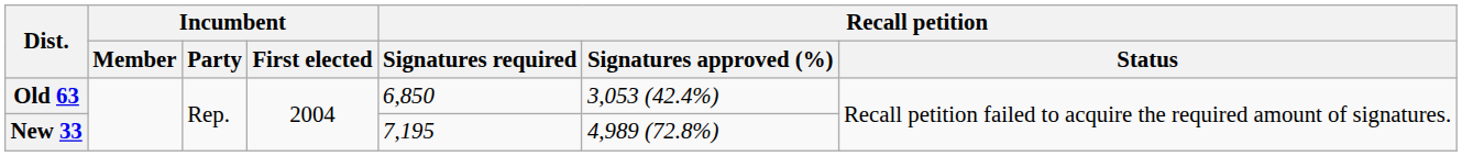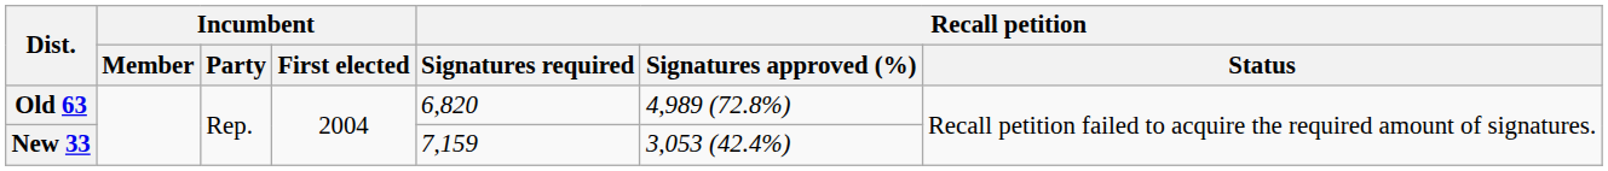 <table class="wikitable sortable">
 <tr>
 <th rowspan="2">Dist.</th>
 <th colspan="3">Incumbent</th>
 <th colspan="3">Recall petition</th>
 </tr>
 <tr>
 <th>Member</th>
 <th>Party</th>
 <th>First elected</th>
 <th>Signatures required</th>
 <th>Signatures approved (%)</th>
 <th>Status</th>
 </tr>
 <tr>
 <th>Old <a href='#'>63</a></th>
 <td rowspan="2"></td>
 <td rowspan="2" >Rep.</td>
 <td rowspan="2" align="center">2004</td>
-<td><em>6,850</em></td>
-<td><em>3,053 (42.4%)</em></td>
+<td><em>6,820</em></td>
+<td><em>4,989 (72.8%)</em></td>
 <td rowspan="2">Recall petition failed to acquire the required amount of signatures.</td>
 </tr>
 <tr>
 <th>New <a href='#'>33</a></th>
-<td><em>7,195</em></td>
-<td><em>4,989 (72.8%)</em></td>
+<td><em>7,159</em></td>
+<td><em>3,053 (42.4%)</em></td>
 </tr>
 </table>
